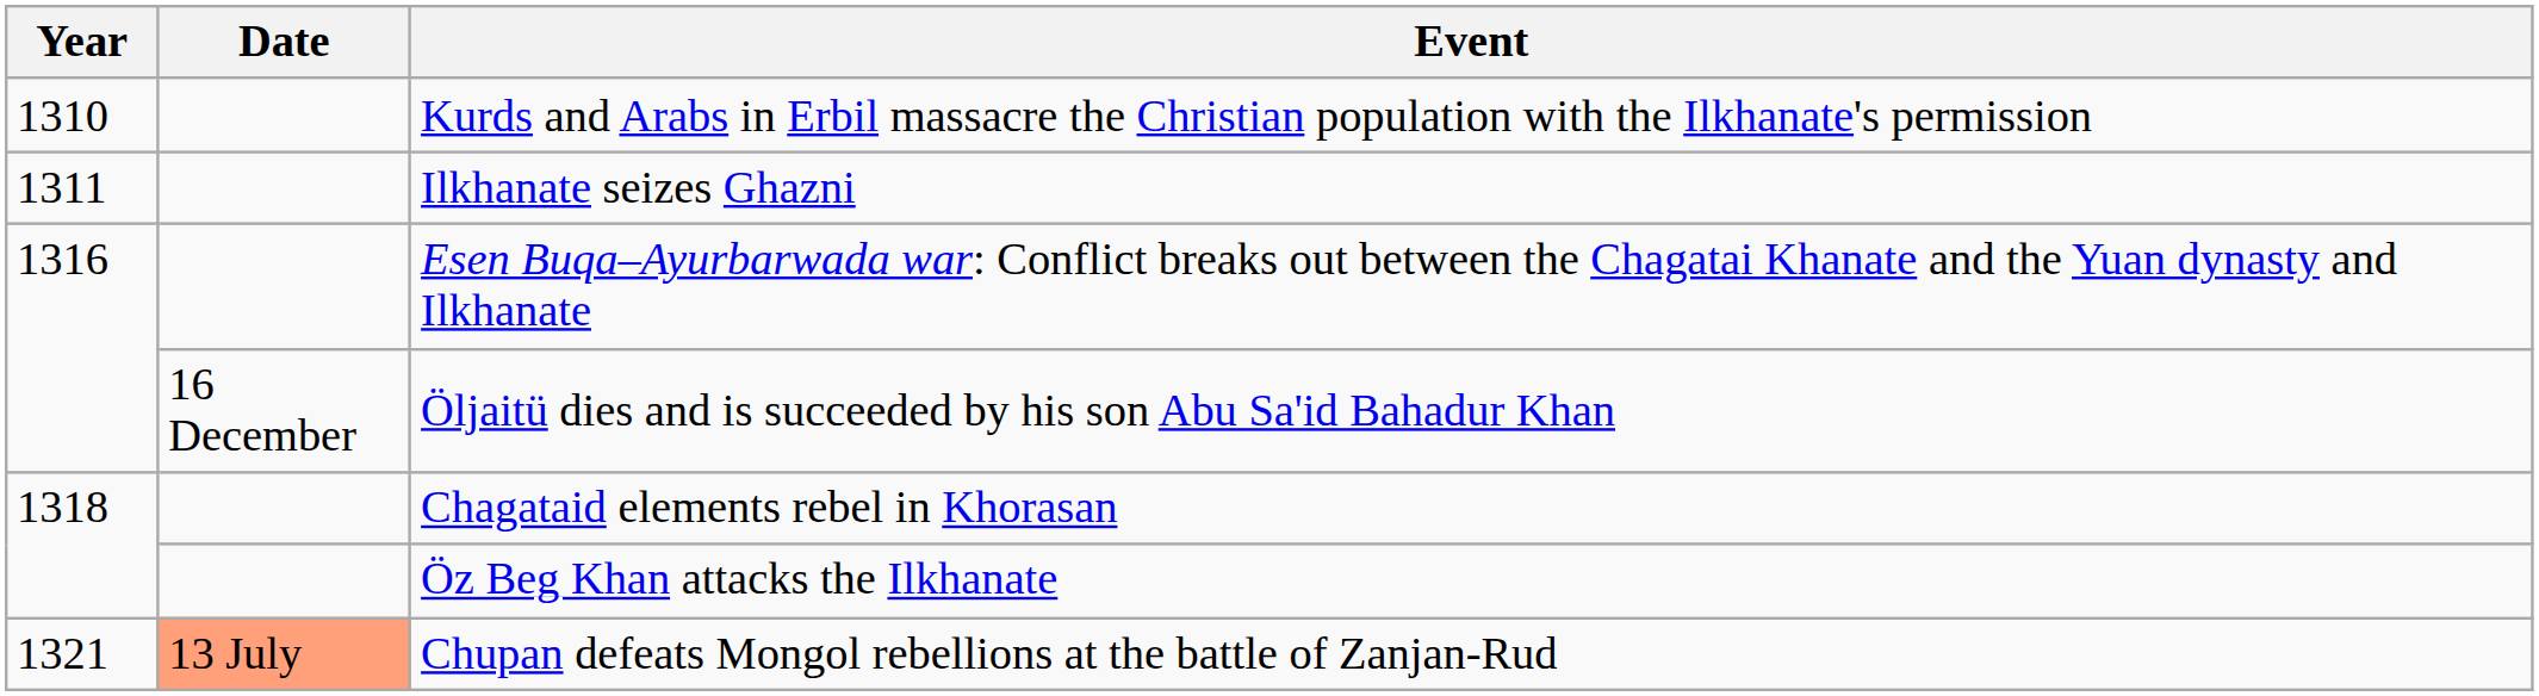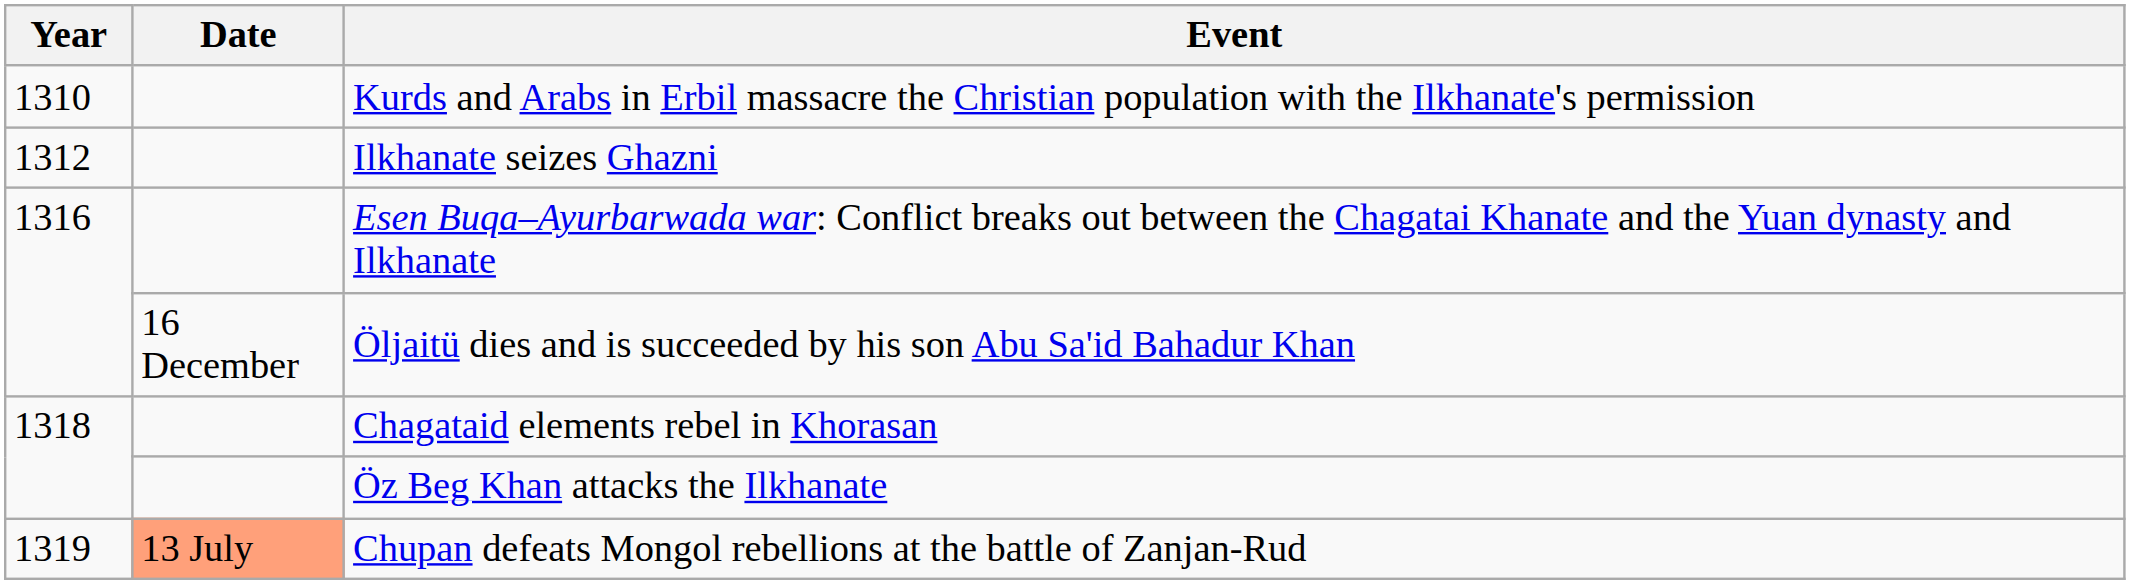 <table class="wikitable" width="100%">
 <tr>
 <th style="width:6%">Year</th>
 <th style="width:10%">Date</th>
 <th>Event</th>
 </tr>
 <tr>
 <td>1310</td>
 <td></td>
 <td><a href='#'>Kurds</a> and <a href='#'>Arabs</a> in <a href='#'>Erbil</a> massacre the <a href='#'>Christian</a> population with the <a href='#'>Ilkhanate</a>'s permission</td>
 </tr>
 <tr>
-<td>1311</td>
+<td>1312</td>
 <td></td>
 <td><a href='#'>Ilkhanate</a> seizes <a href='#'>Ghazni</a></td>
 </tr>
 <tr>
 <td rowspan="2" valign="top">1316</td>
 <td></td>
 <td><em><a href='#'>Esen Buqa–Ayurbarwada war</a></em>: Conflict breaks out between the <a href='#'>Chagatai Khanate</a> and the <a href='#'>Yuan dynasty</a> and <a href='#'>Ilkhanate</a></td>
 </tr>
 <tr>
 <td>16 December</td>
 <td><a href='#'>Öljaitü</a> dies and is succeeded by his son <a href='#'>Abu Sa'id Bahadur Khan</a></td>
 </tr>
 <tr>
 <td rowspan="2" valign="top">1318</td>
 <td></td>
 <td><a href='#'>Chagataid</a> elements rebel in <a href='#'>Khorasan</a></td>
 </tr>
 <tr>
 <td></td>
 <td><a href='#'>Öz Beg Khan</a> attacks the <a href='#'>Ilkhanate</a></td>
 </tr>
 <tr>
-<td>1321</td>
+<td>1319</td>
 <td style="background: lightsalmon;">13 July</td>
 <td><a href='#'>Chupan</a> defeats Mongol rebellions at the battle of Zanjan-Rud</td>
 </tr>
 </table>
